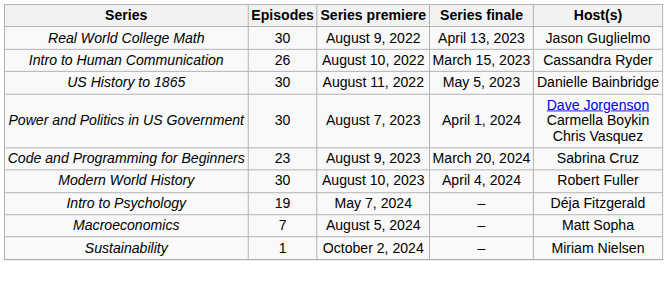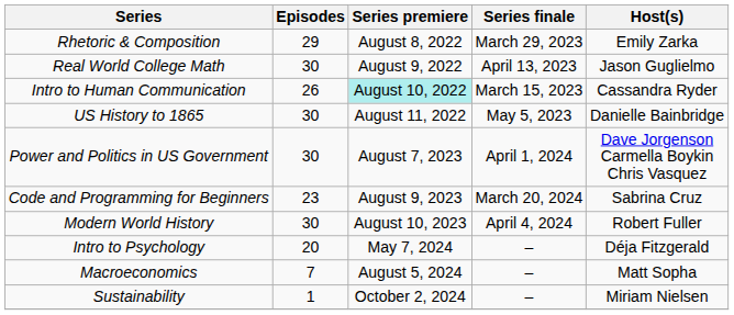 <table class="wikitable" style="text-align:center">
 <tr>
 <th>Series</th>
 <th>Episodes</th>
 <th>Series premiere</th>
 <th>Series finale</th>
 <th>Host(s)</th>
+</tr>
+<tr>
+<td style="text-align:center;"><em>Rhetoric & Composition</em></td>
+<td>29</td>
+<td style="text-align:center;">August 8, 2022</td>
+<td style="text-align:center;">March 29, 2023</td>
+<td style="text-align:center;">Emily Zarka</td>
 </tr>
 <tr>
 <td style="text-align:center;"><em>Real World College Math</em></td>
 <td>30</td>
 <td style="text-align:center;">August 9, 2022</td>
 <td style="text-align:center;">April 13, 2023</td>
 <td style="text-align:center;">Jason Guglielmo</td>
 </tr>
 <tr>
 <td style="text-align:center;"><em>Intro to Human Communication</em></td>
 <td>26</td>
-<td style="text-align:center;">August 10, 2022</td>
+<td style="background: paleturquoise; text-align:center;">August 10, 2022</td>
 <td style="text-align:center;">March 15, 2023</td>
 <td style="text-align:center;">Cassandra Ryder</td>
 </tr>
 <tr>
 <td style="text-align:center;"><em>US History to 1865</em></td>
 <td>30</td>
 <td style="text-align:center;">August 11, 2022</td>
 <td style="text-align:center;">May 5, 2023</td>
 <td style="text-align:center;">Danielle Bainbridge</td>
 </tr>
 <tr>
 <td style="text-align:center;"><em>Power and Politics in US Government</em></td>
 <td>30</td>
 <td style="text-align:center;">August 7, 2023</td>
 <td style="text-align:center;">April 1, 2024</td>
 <td style="text-align:center;"><a href='#'>Dave Jorgenson</a><br>Carmella Boykin<br>Chris Vasquez</td>
 </tr>
 <tr>
 <td style="text-align:center;"><em>Code and Programming for Beginners</em></td>
 <td>23</td>
 <td style="text-align:center;">August 9, 2023</td>
 <td style="text-align:center;">March 20, 2024</td>
 <td style="text-align:center;">Sabrina Cruz</td>
 </tr>
 <tr>
 <td style="text-align:center;"><em>Modern World History</em></td>
 <td>30</td>
 <td style="text-align:center;">August 10, 2023</td>
 <td style="text-align:center;">April 4, 2024</td>
 <td style="text-align:center;">Robert Fuller</td>
 </tr>
 <tr>
 <td style="text-align:center;"><em>Intro to Psychology</em></td>
-<td>19</td>
+<td>20</td>
 <td style="text-align:center;">May 7, 2024</td>
 <td style="text-align:center;">–</td>
 <td style="text-align:center;">Déja Fitzgerald</td>
 </tr>
 <tr>
 <td style="text-align:center;"><em>Macroeconomics</em></td>
 <td>7</td>
 <td style="text-align:center;">August 5, 2024</td>
 <td style="text-align:center;">–</td>
 <td style="text-align:center;">Matt Sopha</td>
 </tr>
 <tr>
 <td style="text-align:center;"><em>Sustainability</em></td>
 <td>1</td>
 <td style="text-align:center;">October 2, 2024</td>
 <td style="text-align:center;">–</td>
 <td style="text-align:center;">Miriam Nielsen</td>
 </tr>
 <tr>
 </tr>
 </table>
